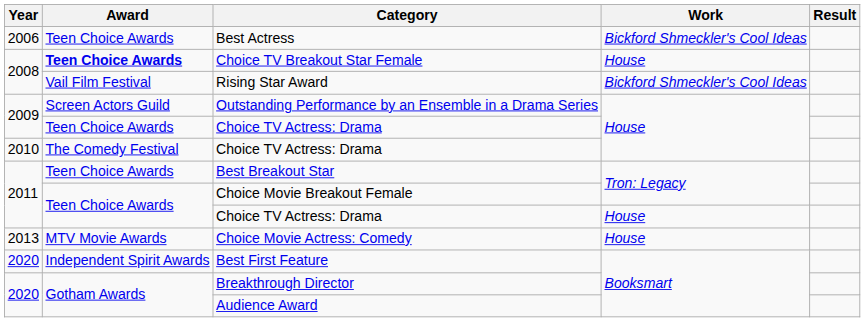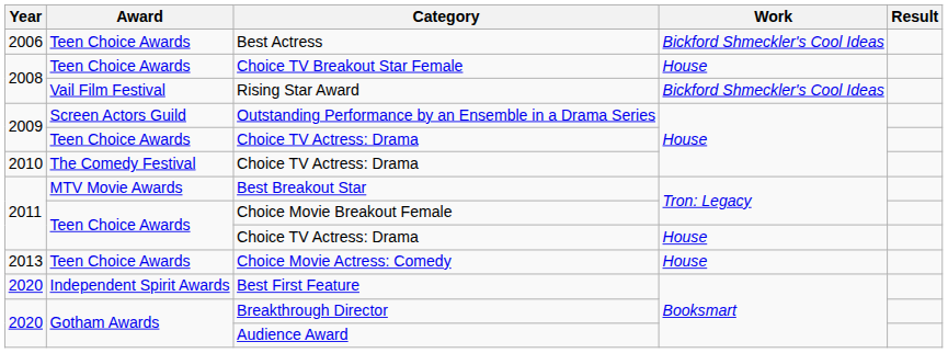 <table class="wikitable sortable">
 <tr>
 <th>Year</th>
 <th>Award</th>
 <th>Category</th>
 <th>Work</th>
 <th>Result</th>
 </tr>
 <tr>
 <td>2006</td>
 <td><a href='#'>Teen Choice Awards</a></td>
 <td>Best Actress</td>
 <td><em><a href='#'>Bickford Shmeckler's Cool Ideas</a></em></td>
 <td></td>
 </tr>
 <tr>
 <td rowspan="2">2008</td>
-<td><strong><a href='#'>Teen Choice Awards</a></strong></td>
+<td><a href='#'>Teen Choice Awards</a></td>
 <td><a href='#'>Choice TV Breakout Star Female</a></td>
 <td><em><a href='#'>House</a></em></td>
 <td></td>
 </tr>
 <tr>
 <td><a href='#'>Vail Film Festival</a></td>
 <td>Rising Star Award</td>
 <td><em><a href='#'>Bickford Shmeckler's Cool Ideas</a></em></td>
 <td></td>
 </tr>
 <tr>
 <td rowspan="2">2009</td>
 <td><a href='#'>Screen Actors Guild</a></td>
 <td><a href='#'>Outstanding Performance by an Ensemble in a Drama Series</a></td>
 <td rowspan="3"><em><a href='#'>House</a></em></td>
 <td></td>
 </tr>
 <tr>
 <td><a href='#'>Teen Choice Awards</a></td>
 <td><a href='#'>Choice TV Actress: Drama</a></td>
 <td></td>
 </tr>
 <tr>
 <td>2010</td>
 <td data-sort-value="Comedy Festival, The"><a href='#'>The Comedy Festival</a></td>
 <td>Choice TV Actress: Drama</td>
 <td></td>
 </tr>
 <tr>
 <td rowspan="3">2011</td>
-<td><a href='#'>Teen Choice Awards</a></td>
+<td><a href='#'>MTV Movie Awards</a></td>
 <td><a href='#'>Best Breakout Star</a></td>
 <td rowspan="2"><em><a href='#'>Tron: Legacy</a></em></td>
 <td></td>
 </tr>
 <tr>
 <td rowspan="2"><a href='#'>Teen Choice Awards</a></td>
 <td>Choice Movie Breakout Female</td>
 <td></td>
 </tr>
 <tr>
 <td>Choice TV Actress: Drama</td>
 <td><em><a href='#'>House</a></em></td>
 <td></td>
 </tr>
 <tr>
 <td>2013</td>
-<td><a href='#'>MTV Movie Awards</a></td>
+<td><a href='#'>Teen Choice Awards</a></td>
 <td><a href='#'>Choice Movie Actress: Comedy</a></td>
 <td><em><a href='#'>House</a></em></td>
 <td></td>
 </tr>
 <tr>
 <td><a href='#'>2020</a></td>
 <td><a href='#'>Independent Spirit Awards</a></td>
 <td><a href='#'>Best First Feature</a></td>
 <td rowspan="3"><em><a href='#'>Booksmart</a></em></td>
 <td></td>
 </tr>
 <tr>
 <td rowspan="2"><a href='#'>2020</a></td>
 <td rowspan="2"><a href='#'>Gotham Awards</a></td>
 <td><a href='#'>Breakthrough Director</a></td>
 <td></td>
 </tr>
 <tr>
 <td><a href='#'>Audience Award</a></td>
 <td></td>
 </tr>
 </table>
